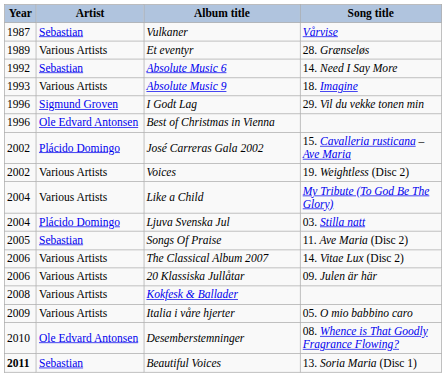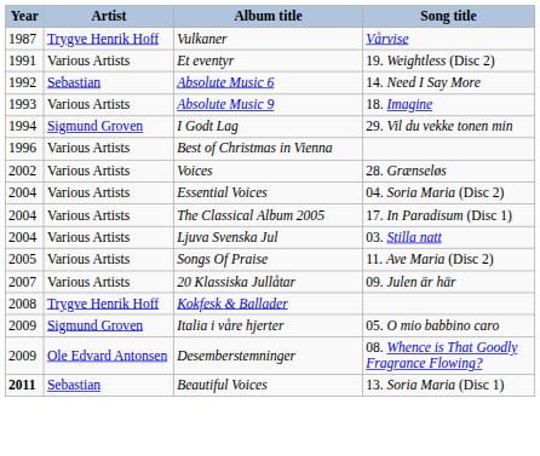 <table class="wikitable">
 <tr>
 <th style="background:#B0C4DE" width="50">Year</th>
 <th style="background:#B0C4DE" width="350">Artist</th>
 <th style="background:#B0C4DE" width="400">Album title</th>
 <th style="background:#B0C4DE" width="500">Song title</th>
 </tr>
 <tr>
 <td>1987</td>
-<td><a href='#'>Sebastian</a></td>
+<td><a href='#'>Trygve Henrik Hoff</a></td>
 <td><em>Vulkaner</em></td>
 <td><em><a href='#'>Vårvise</a></em></td>
 </tr>
 <tr>
-<td>1989</td>
+<td>1991</td>
 <td>Various Artists</td>
 <td><em>Et eventyr</em></td>
-<td>28. <em>Grænseløs</em></td>
+<td>19. <em>Weightless</em> (Disc 2)</td>
 </tr>
 <tr>
 <td>1992</td>
 <td><a href='#'>Sebastian</a></td>
 <td><em><a href='#'>Absolute Music 6</a></em></td>
 <td>14. <em>Need I Say More</em></td>
 </tr>
 <tr>
 <td>1993</td>
 <td>Various Artists</td>
 <td><em><a href='#'>Absolute Music 9</a></em></td>
 <td>18. <em><a href='#'>Imagine</a></em></td>
 </tr>
 <tr>
-<td>1996</td>
+<td>1994</td>
 <td><a href='#'>Sigmund Groven</a></td>
 <td><em>I Godt Lag</em></td>
 <td>29. <em>Vil du vekke tonen min</em></td>
 </tr>
 <tr>
 <td>1996</td>
-<td><a href='#'>Ole Edvard Antonsen</a></td>
+<td>Various Artists</td>
 <td><em>Best of Christmas in Vienna</em></td>
 <td></td>
 </tr>
 <tr>
 <td>2002</td>
-<td><a href='#'>Plácido Domingo</a></td>
-<td><em>José Carreras Gala 2002</em></td>
-<td>15. <em><a href='#'>Cavalleria rusticana</a></em> – <em><a href='#'>Ave Maria</a></em></td>
-</tr>
-<tr>
-<td>2002</td>
 <td>Various Artists</td>
 <td><em>Voices</em></td>
-<td>19. <em>Weightless</em> (Disc 2)</td>
+<td>28. <em>Grænseløs</em></td>
 </tr>
 <tr>
 <td>2004</td>
 <td>Various Artists</td>
-<td><em>Like a Child</em></td>
-<td><em><a href='#'>My Tribute (To God Be The Glory)</a></em></td>
+<td><em>Essential Voices</em></td>
+<td>04. <em>Soria Maria</em> (Disc 2)</td>
 </tr>
 <tr>
 <td>2004</td>
-<td><a href='#'>Plácido Domingo</a></td>
+<td>Various Artists</td>
+<td><em>The Classical Album 2005</em></td>
+<td>17. <em>In Paradisum</em> (Disc 1)</td>
+</tr>
+<tr>
+<td>2004</td>
+<td>Various Artists</td>
 <td><em>Ljuva Svenska Jul</em></td>
 <td>03. <em><a href='#'>Stilla natt</a></em></td>
 </tr>
 <tr>
 <td>2005</td>
-<td><a href='#'>Sebastian</a></td>
+<td>Various Artists</td>
 <td><em>Songs Of Praise</em></td>
 <td>11. <em>Ave Maria</em> (Disc 2)</td>
 </tr>
 <tr>
-<td>2006</td>
-<td>Various Artists</td>
-<td><em>The Classical Album 2007</em></td>
-<td>14. <em>Vitae Lux</em> (Disc 2)</td>
-</tr>
-<tr>
-<td>2006</td>
+<td>2007</td>
 <td>Various Artists</td>
 <td><em>20 Klassiska Jullåtar</em></td>
 <td>09. <em>Julen är här</em></td>
 </tr>
 <tr>
 <td>2008</td>
-<td>Various Artists</td>
+<td><a href='#'>Trygve Henrik Hoff</a></td>
 <td><em><a href='#'>Kokfesk & Ballader</a></em></td>
 <td></td>
 </tr>
 <tr>
 <td>2009</td>
-<td>Various Artists</td>
+<td><a href='#'>Sigmund Groven</a></td>
 <td><em>Italia i våre hjerter</em></td>
 <td>05. <em>O mio babbino caro</em></td>
 </tr>
 <tr>
-<td>2010</td>
+<td>2009</td>
 <td><a href='#'>Ole Edvard Antonsen</a></td>
 <td><em>Desemberstemninger</em></td>
 <td>08. <em><a href='#'>Whence is That Goodly Fragrance Flowing?</a></em></td>
 </tr>
 <tr>
 <td><strong>2011</strong></td>
 <td><a href='#'>Sebastian</a></td>
 <td><em>Beautiful Voices</em></td>
 <td>13. <em>Soria Maria</em> (Disc 1)</td>
 </tr>
 </table>
